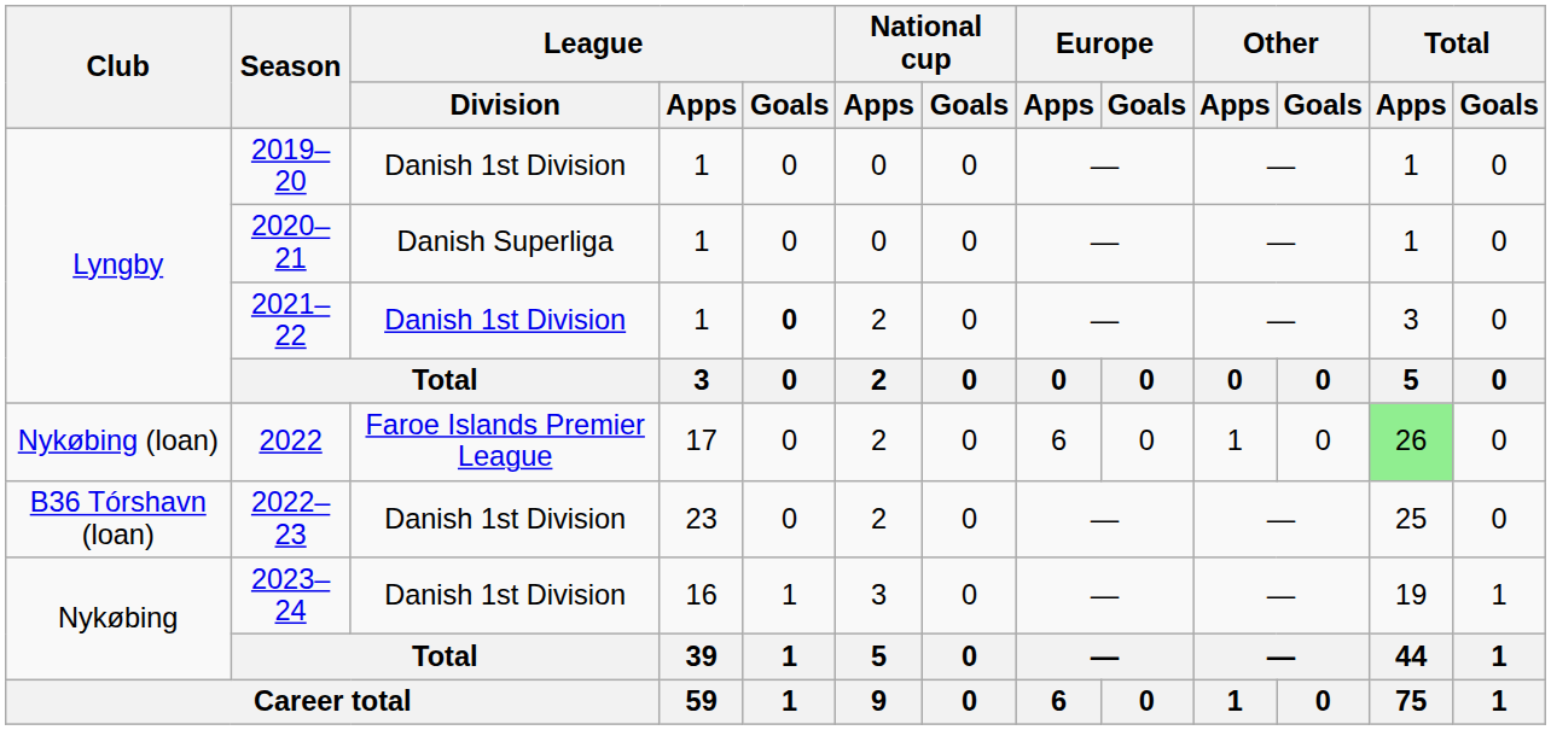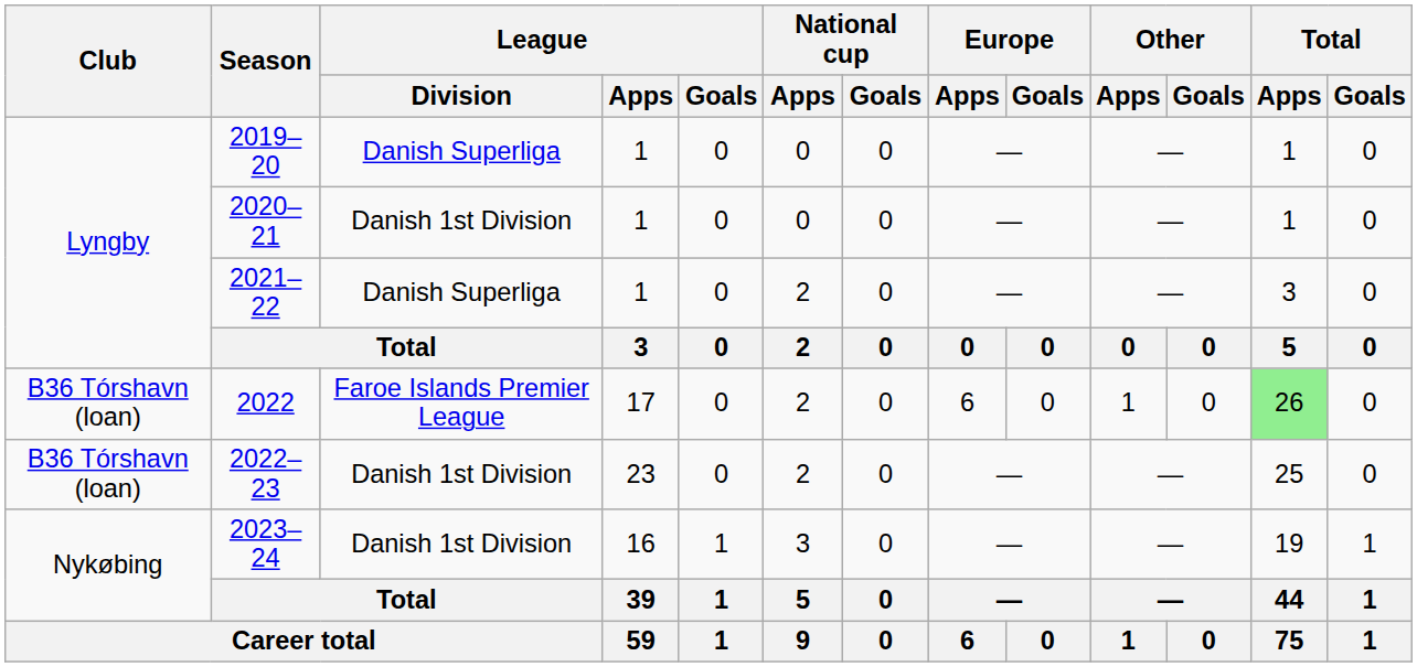 <table class="wikitable" style="text-align:center">
 <tr>
 <th rowspan="2">Club</th>
 <th rowspan="2">Season</th>
 <th colspan="3">League</th>
 <th colspan="2">National cup</th>
 <th colspan="2">Europe</th>
 <th colspan="2">Other</th>
 <th colspan="2">Total</th>
 </tr>
 <tr>
 <th>Division</th>
 <th>Apps</th>
 <th>Goals</th>
 <th>Apps</th>
 <th>Goals</th>
 <th>Apps</th>
 <th>Goals</th>
 <th>Apps</th>
 <th>Goals</th>
 <th>Apps</th>
 <th>Goals</th>
 </tr>
 <tr>
 <td rowspan="4"><a href='#'>Lyngby</a></td>
 <td><a href='#'>2019–20</a></td>
+<td><a href='#'>Danish Superliga</a></td>
+<td>1</td>
+<td>0</td>
+<td>0</td>
+<td>0</td>
+<td colspan="2">—</td>
+<td colspan="2">—</td>
+<td>1</td>
+<td>0</td>
+</tr>
+<tr>
+<td><a href='#'>2020–21</a></td>
 <td>Danish 1st Division</td>
 <td>1</td>
 <td>0</td>
 <td>0</td>
 <td>0</td>
 <td colspan="2">—</td>
 <td colspan="2">—</td>
 <td>1</td>
 <td>0</td>
 </tr>
 <tr>
-<td><a href='#'>2020–21</a></td>
+<td><a href='#'>2021–22</a></td>
 <td>Danish Superliga</td>
 <td>1</td>
 <td>0</td>
-<td>0</td>
-<td>0</td>
-<td colspan="2">—</td>
-<td colspan="2">—</td>
-<td>1</td>
-<td>0</td>
-</tr>
-<tr>
-<td><a href='#'>2021–22</a></td>
-<td><a href='#'>Danish 1st Division</a></td>
-<td>1</td>
-<td><strong>0</strong></td>
 <td>2</td>
 <td>0</td>
 <td colspan="2">—</td>
 <td colspan="2">—</td>
 <td>3</td>
 <td>0</td>
 </tr>
 <tr>
 <th colspan="2">Total</th>
 <th>3</th>
 <th>0</th>
 <th>2</th>
 <th>0</th>
 <th>0</th>
 <th>0</th>
 <th>0</th>
 <th>0</th>
 <th>5</th>
 <th>0</th>
 </tr>
 <tr>
-<td><a href='#'>Nykøbing</a> (loan)</td>
+<td><a href='#'>B36 Tórshavn</a> (loan)</td>
 <td><a href='#'>2022</a></td>
 <td><a href='#'>Faroe Islands Premier League</a></td>
 <td>17</td>
 <td>0</td>
 <td>2</td>
 <td>0</td>
 <td>6</td>
 <td>0</td>
 <td>1</td>
 <td>0</td>
 <td style="background: lightgreen;">26</td>
 <td>0</td>
 </tr>
 <tr>
 <td><a href='#'>B36 Tórshavn</a> (loan)</td>
 <td><a href='#'>2022–23</a></td>
 <td>Danish 1st Division</td>
 <td>23</td>
 <td>0</td>
 <td>2</td>
 <td>0</td>
 <td colspan="2">—</td>
 <td colspan="2">—</td>
 <td>25</td>
 <td>0</td>
 </tr>
 <tr>
 <td rowspan="2">Nykøbing</td>
 <td><a href='#'>2023–24</a></td>
 <td>Danish 1st Division</td>
 <td>16</td>
 <td>1</td>
 <td>3</td>
 <td>0</td>
 <td colspan="2">—</td>
 <td colspan="2">—</td>
 <td>19</td>
 <td>1</td>
 </tr>
 <tr>
 <th colspan="2">Total</th>
 <th>39</th>
 <th>1</th>
 <th>5</th>
 <th>0</th>
 <th colspan="2">—</th>
 <th colspan="2">—</th>
 <th>44</th>
 <th>1</th>
 </tr>
 <tr>
 <th colspan="3">Career total</th>
 <th>59</th>
 <th>1</th>
 <th>9</th>
 <th>0</th>
 <th>6</th>
 <th>0</th>
 <th>1</th>
 <th>0</th>
 <th>75</th>
 <th>1</th>
 </tr>
 </table>
